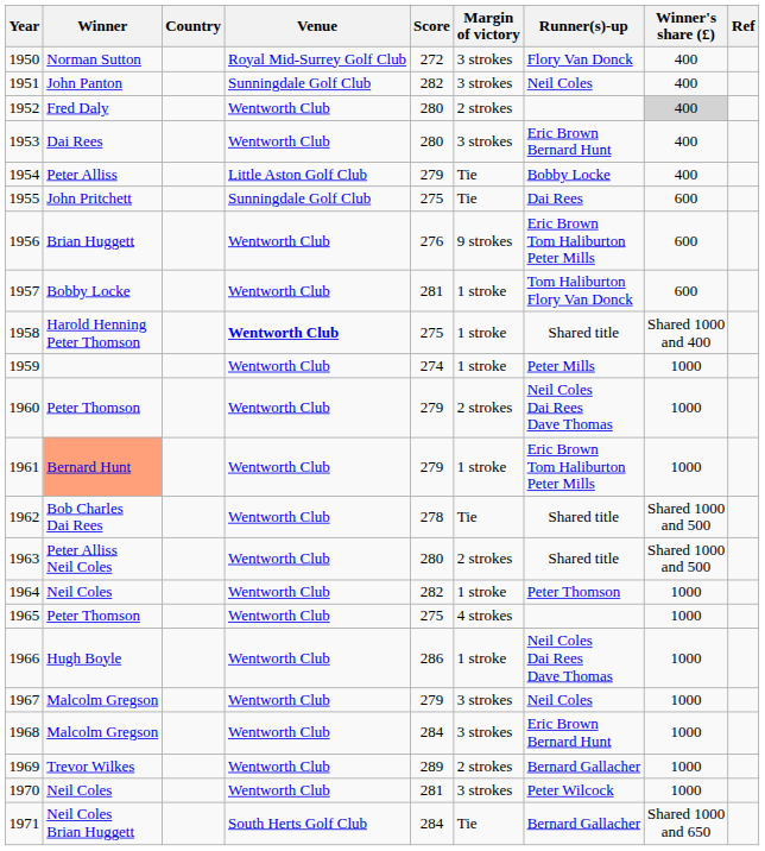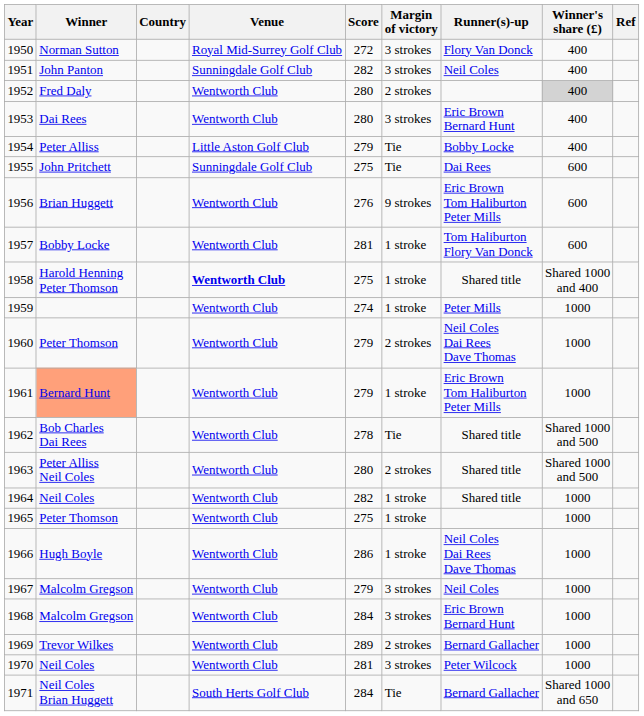 <table class="wikitable">
 <tr>
 <th>Year</th>
 <th>Winner</th>
 <th>Country</th>
 <th>Venue</th>
 <th>Score</th>
 <th>Margin<br>of victory</th>
 <th>Runner(s)-up</th>
 <th>Winner's<br>share (£)</th>
 <th>Ref</th>
 </tr>
 <tr>
 <td>1950</td>
 <td><a href='#'>Norman Sutton</a></td>
 <td></td>
 <td><a href='#'>Royal Mid-Surrey Golf Club</a></td>
 <td align=center>272</td>
 <td>3 strokes</td>
 <td> <a href='#'>Flory Van Donck</a></td>
 <td align=center>400</td>
 <td></td>
 </tr>
 <tr>
 <td>1951</td>
 <td><a href='#'>John Panton</a></td>
 <td></td>
 <td><a href='#'>Sunningdale Golf Club</a></td>
 <td align=center>282</td>
 <td>3 strokes</td>
 <td> <a href='#'>Neil Coles</a></td>
 <td align=center>400</td>
 <td></td>
 </tr>
 <tr>
 <td>1952</td>
 <td><a href='#'>Fred Daly</a></td>
 <td></td>
 <td><a href='#'>Wentworth Club</a></td>
 <td align=center>280</td>
 <td>2 strokes</td>
 <td></td>
 <td align=center style="background: lightgrey;">400</td>
 <td></td>
 </tr>
 <tr>
 <td>1953</td>
 <td><a href='#'>Dai Rees</a></td>
 <td></td>
 <td><a href='#'>Wentworth Club</a></td>
 <td align=center>280</td>
 <td>3 strokes</td>
 <td> <a href='#'>Eric Brown</a><br> <a href='#'>Bernard Hunt</a></td>
 <td align=center>400</td>
 <td></td>
 </tr>
 <tr>
 <td>1954</td>
 <td><a href='#'>Peter Alliss</a></td>
 <td></td>
 <td><a href='#'>Little Aston Golf Club</a></td>
 <td align=center>279</td>
 <td>Tie</td>
 <td> <a href='#'>Bobby Locke</a></td>
 <td align=center>400</td>
 <td></td>
 </tr>
 <tr>
 <td>1955</td>
 <td><a href='#'>John Pritchett</a></td>
 <td></td>
 <td><a href='#'>Sunningdale Golf Club</a></td>
 <td align=center>275</td>
 <td>Tie</td>
 <td> <a href='#'>Dai Rees</a></td>
 <td align=center>600</td>
 <td></td>
 </tr>
 <tr>
 <td>1956</td>
 <td><a href='#'>Brian Huggett</a></td>
 <td></td>
 <td><a href='#'>Wentworth Club</a></td>
 <td align=center>276</td>
 <td>9 strokes</td>
 <td> <a href='#'>Eric Brown</a><br> <a href='#'>Tom Haliburton</a><br> <a href='#'>Peter Mills</a></td>
 <td align=center>600</td>
 <td></td>
 </tr>
 <tr>
 <td>1957</td>
 <td><a href='#'>Bobby Locke</a></td>
 <td></td>
 <td><a href='#'>Wentworth Club</a></td>
 <td align=center>281</td>
 <td>1 stroke</td>
 <td> <a href='#'>Tom Haliburton</a><br> <a href='#'>Flory Van Donck</a></td>
 <td align=center>600</td>
 <td></td>
 </tr>
 <tr>
 <td>1958</td>
 <td><a href='#'>Harold Henning</a><br><a href='#'>Peter Thomson</a></td>
 <td><br></td>
 <td><strong><a href='#'>Wentworth Club</a></strong></td>
 <td align=center>275</td>
 <td>1 stroke</td>
 <td align=center>Shared title</td>
 <td align=center>Shared 1000<br>and 400</td>
 <td></td>
 </tr>
 <tr>
 <td>1959</td>
 <td></td>
 <td></td>
 <td><a href='#'>Wentworth Club</a></td>
 <td align=center>274</td>
 <td>1 stroke</td>
 <td> <a href='#'>Peter Mills</a></td>
 <td align=center>1000</td>
 <td></td>
 </tr>
 <tr>
 <td>1960</td>
 <td><a href='#'>Peter Thomson</a></td>
 <td></td>
 <td><a href='#'>Wentworth Club</a></td>
 <td align=center>279</td>
 <td>2 strokes</td>
 <td> <a href='#'>Neil Coles</a><br> <a href='#'>Dai Rees</a><br> <a href='#'>Dave Thomas</a></td>
 <td align=center>1000</td>
 <td></td>
 </tr>
 <tr>
 <td>1961</td>
 <td style="background: lightsalmon;"><a href='#'>Bernard Hunt</a></td>
 <td></td>
 <td><a href='#'>Wentworth Club</a></td>
 <td align=center>279</td>
 <td>1 stroke</td>
 <td> <a href='#'>Eric Brown</a><br> <a href='#'>Tom Haliburton</a><br> <a href='#'>Peter Mills</a></td>
 <td align=center>1000</td>
 <td></td>
 </tr>
 <tr>
 <td>1962</td>
 <td><a href='#'>Bob Charles</a><br><a href='#'>Dai Rees</a></td>
 <td><br></td>
 <td><a href='#'>Wentworth Club</a></td>
 <td align=center>278</td>
 <td>Tie</td>
 <td align=center>Shared title</td>
 <td align=center>Shared 1000<br>and 500</td>
 <td></td>
 </tr>
 <tr>
 <td>1963</td>
 <td><a href='#'>Peter Alliss</a><br><a href='#'>Neil Coles</a></td>
 <td><br></td>
 <td><a href='#'>Wentworth Club</a></td>
 <td align=center>280</td>
 <td>2 strokes</td>
 <td align=center>Shared title</td>
 <td align=center>Shared 1000<br>and 500</td>
 <td></td>
 </tr>
 <tr>
 <td>1964</td>
 <td><a href='#'>Neil Coles</a></td>
 <td></td>
 <td><a href='#'>Wentworth Club</a></td>
 <td align=center>282</td>
 <td>1 stroke</td>
-<td> <a href='#'>Peter Thomson</a></td>
+<td align=center>Shared title</td>
 <td align=center>1000</td>
 <td></td>
 </tr>
 <tr>
 <td>1965</td>
 <td><a href='#'>Peter Thomson</a></td>
 <td></td>
 <td><a href='#'>Wentworth Club</a></td>
 <td align=center>275</td>
-<td>4 strokes</td>
+<td>1 stroke</td>
 <td></td>
 <td align=center>1000</td>
 <td></td>
 </tr>
 <tr>
 <td>1966</td>
 <td><a href='#'>Hugh Boyle</a></td>
 <td></td>
 <td><a href='#'>Wentworth Club</a></td>
 <td align=center>286</td>
 <td>1 stroke</td>
 <td> <a href='#'>Neil Coles</a><br> <a href='#'>Dai Rees</a><br> <a href='#'>Dave Thomas</a></td>
 <td align=center>1000</td>
 <td></td>
 </tr>
 <tr>
 <td>1967</td>
 <td><a href='#'>Malcolm Gregson</a></td>
 <td></td>
 <td><a href='#'>Wentworth Club</a></td>
 <td align=center>279</td>
 <td>3 strokes</td>
 <td> <a href='#'>Neil Coles</a></td>
 <td align=center>1000</td>
 <td></td>
 </tr>
 <tr>
 <td>1968</td>
 <td><a href='#'>Malcolm Gregson</a></td>
 <td></td>
 <td><a href='#'>Wentworth Club</a></td>
 <td align=center>284</td>
 <td>3 strokes</td>
 <td> <a href='#'>Eric Brown</a><br> <a href='#'>Bernard Hunt</a></td>
 <td align=center>1000</td>
 <td></td>
 </tr>
 <tr>
 <td>1969</td>
 <td><a href='#'>Trevor Wilkes</a></td>
 <td></td>
 <td><a href='#'>Wentworth Club</a></td>
 <td align=center>289</td>
 <td>2 strokes</td>
 <td> <a href='#'>Bernard Gallacher</a></td>
 <td align=center>1000</td>
 <td></td>
 </tr>
 <tr>
 <td>1970</td>
 <td><a href='#'>Neil Coles</a></td>
 <td></td>
 <td><a href='#'>Wentworth Club</a></td>
 <td align=center>281</td>
 <td>3 strokes</td>
 <td> <a href='#'>Peter Wilcock</a></td>
 <td align=center>1000</td>
 <td></td>
 </tr>
 <tr>
 <td>1971</td>
 <td><a href='#'>Neil Coles</a><br><a href='#'>Brian Huggett</a></td>
 <td><br></td>
 <td><a href='#'>South Herts Golf Club</a></td>
 <td align=center>284</td>
 <td>Tie</td>
 <td> <a href='#'>Bernard Gallacher</a></td>
 <td align=center>Shared 1000<br>and 650</td>
 <td></td>
 </tr>
 </table>
